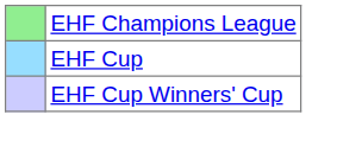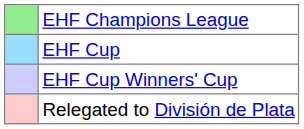 <table bgcolor="#f7f8ff" cellpadding="3" cellspacing="0" border="1" style="font-size: 95%; border: gray solid 1px; border-collapse: collapse;text-align:center;">
 <tr>
 <td style="background: #90EE90;" width="20"></td>
 <td bgcolor="#ffffff" align="left"><a href='#'>EHF Champions League</a></td>
 </tr>
 <tr>
 <td style="background: #97DEFF;" width="20"></td>
 <td bgcolor="#ffffff" align="left"><a href='#'>EHF Cup</a></td>
 </tr>
 <tr>
 <td style="background: #ccccff;" width="20"></td>
 <td bgcolor="#ffffff" align="left"><a href='#'>EHF Cup Winners' Cup</a></td>
 </tr>
+<tr>
+<td style="background: #FFCCCC" width="20"></td>
+<td bgcolor="#ffffff" align="left">Relegated to <a href='#'>División de Plata</a></td>
+</tr>
 </table>
